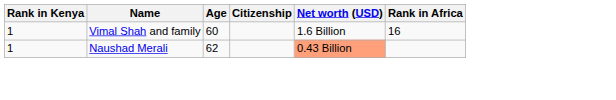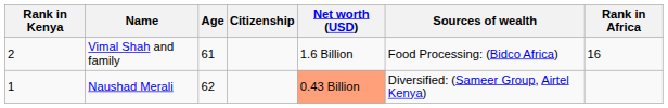 <table class="wikitable">
 <tr>
 <th>Rank in Kenya</th>
 <th>Name</th>
 <th>Age</th>
 <th>Citizenship</th>
 <th><a href='#'>Net worth</a> (<a href='#'>USD</a>)</th>
+<th>Sources of wealth</th>
 <th>Rank in Africa</th>
 </tr>
 <tr>
-<td>1</td>
+<td>2</td>
 <td><a href='#'>Vimal Shah</a> and family</td>
-<td>60</td>
+<td>61</td>
 <td></td>
 <td>1.6 Billion</td>
+<td>Food Processing: (<a href='#'>Bidco Africa</a>)</td>
 <td>16</td>
 </tr>
 <tr>
 <td>1</td>
 <td><a href='#'>Naushad Merali</a></td>
 <td>62</td>
 <td></td>
 <td style="background: lightsalmon;">0.43 Billion</td>
+<td>Diversified: (<a href='#'>Sameer Group</a>, <a href='#'>Airtel Kenya</a>)</td>
 <td></td>
 </tr>
 </table>
